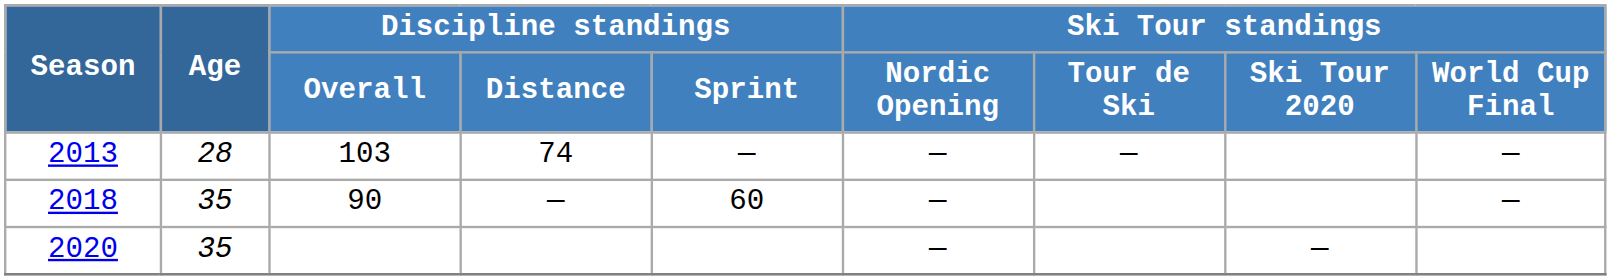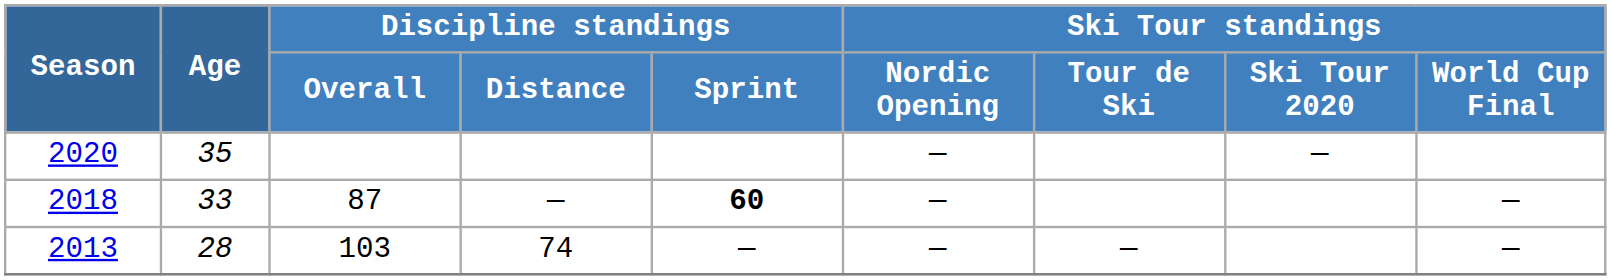 <table class="wikitable" style="font-size:95%; text-align:center; border:grey solid 1px; border-collapse:collapse; background:#ffffff;">
 <tr>
 <th style="background-color:#369; color:white; width:60px;" rowspan="2"> Season </th>
 <th style="background-color:#369; color:white; width:40px;" rowspan="2"> Age </th>
 <th style="background-color:#4180be; color:white;" colspan="3">Discipline standings</th>
 <th style="background-color:#4180be; color:white;" colspan="4">Ski Tour standings</th>
 </tr>
 <tr>
 <th style="background-color:#4180be; color:white; width:75px;">Overall</th>
 <th style="background-color:#4180be; color:white; width:75px;">Distance</th>
 <th style="background-color:#4180be; color:white; width:75px;">Sprint</th>
 <th style="background-color:#4180be; color:white; width:75px;">Nordic<br>Opening</th>
 <th style="background-color:#4180be; color:white; width:75px;">Tour de<br>Ski</th>
 <th style="background-color:#4180be; color:white; width:75px;">Ski Tour<br>2020</th>
 <th style="background-color:#4180be; color:white; width:75px;">World Cup<br>Final</th>
 </tr>
 <tr>
+<td><a href='#'>2020</a></td>
+<td><em>35</em></td>
+<td></td>
+<td></td>
+<td></td>
+<td>—</td>
+<td></td>
+<td>—</td>
+<td></td>
+</tr>
+<tr>
+<td><a href='#'>2018</a></td>
+<td><em>33</em></td>
+<td>87</td>
+<td>—</td>
+<td><strong>60</strong></td>
+<td>—</td>
+<td></td>
+<td></td>
+<td>—</td>
+</tr>
+<tr>
 <td><a href='#'>2013</a></td>
 <td><em>28</em></td>
 <td>103</td>
 <td>74</td>
 <td>—</td>
 <td>—</td>
 <td>—</td>
 <td></td>
 <td>—</td>
 </tr>
 <tr>
-<td><a href='#'>2018</a></td>
-<td><em>35</em></td>
-<td>90</td>
-<td>—</td>
-<td>60</td>
-<td>—</td>
-<td></td>
-<td></td>
-<td>—</td>
-</tr>
-<tr>
-<td><a href='#'>2020</a></td>
-<td><em>35</em></td>
-<td></td>
-<td></td>
-<td></td>
-<td>—</td>
-<td></td>
-<td>—</td>
-<td></td>
-</tr>
-<tr>
 </tr>
 </table>
